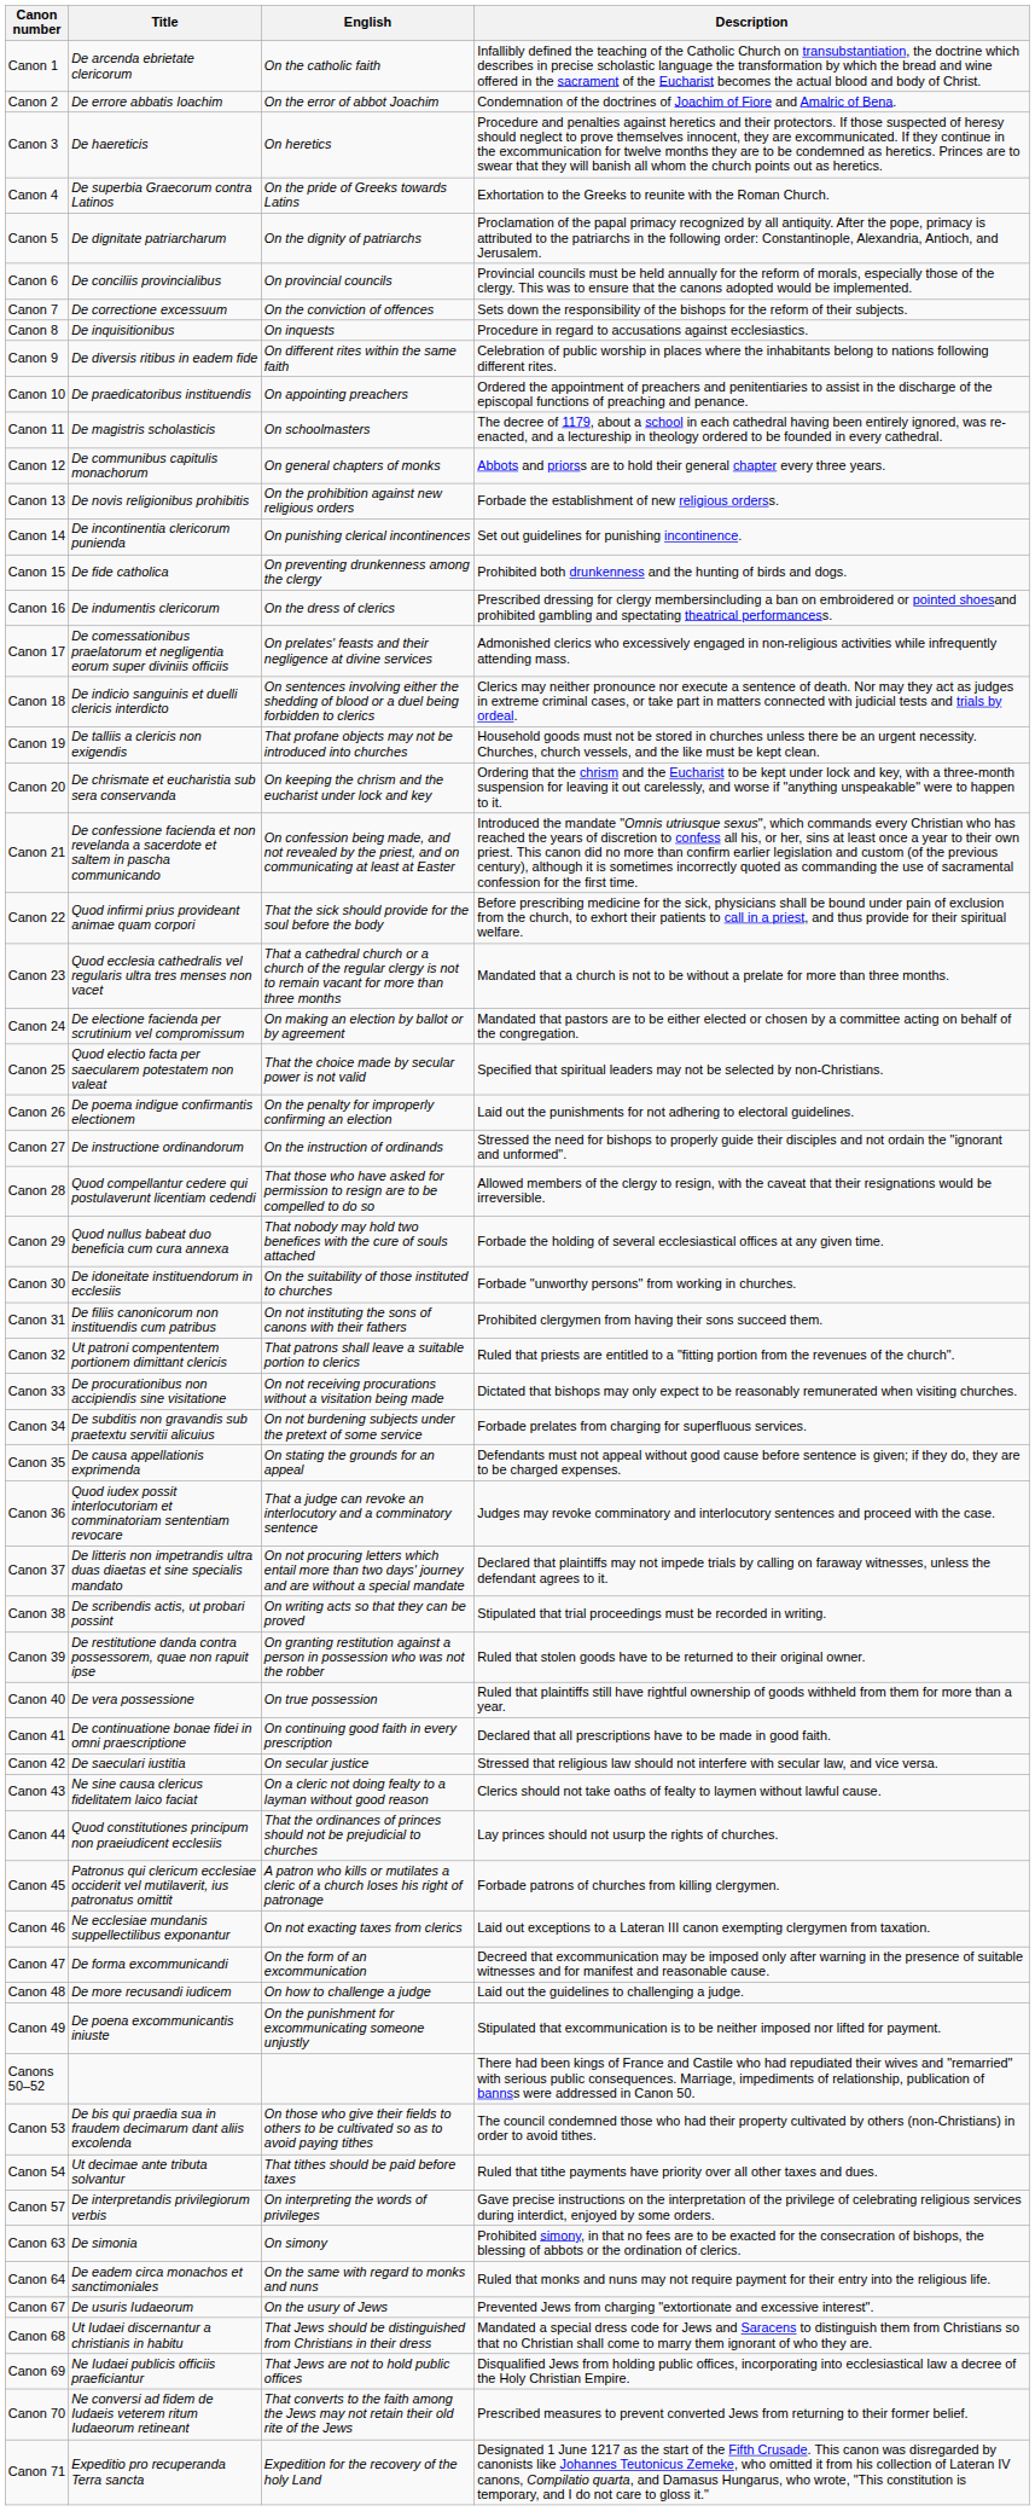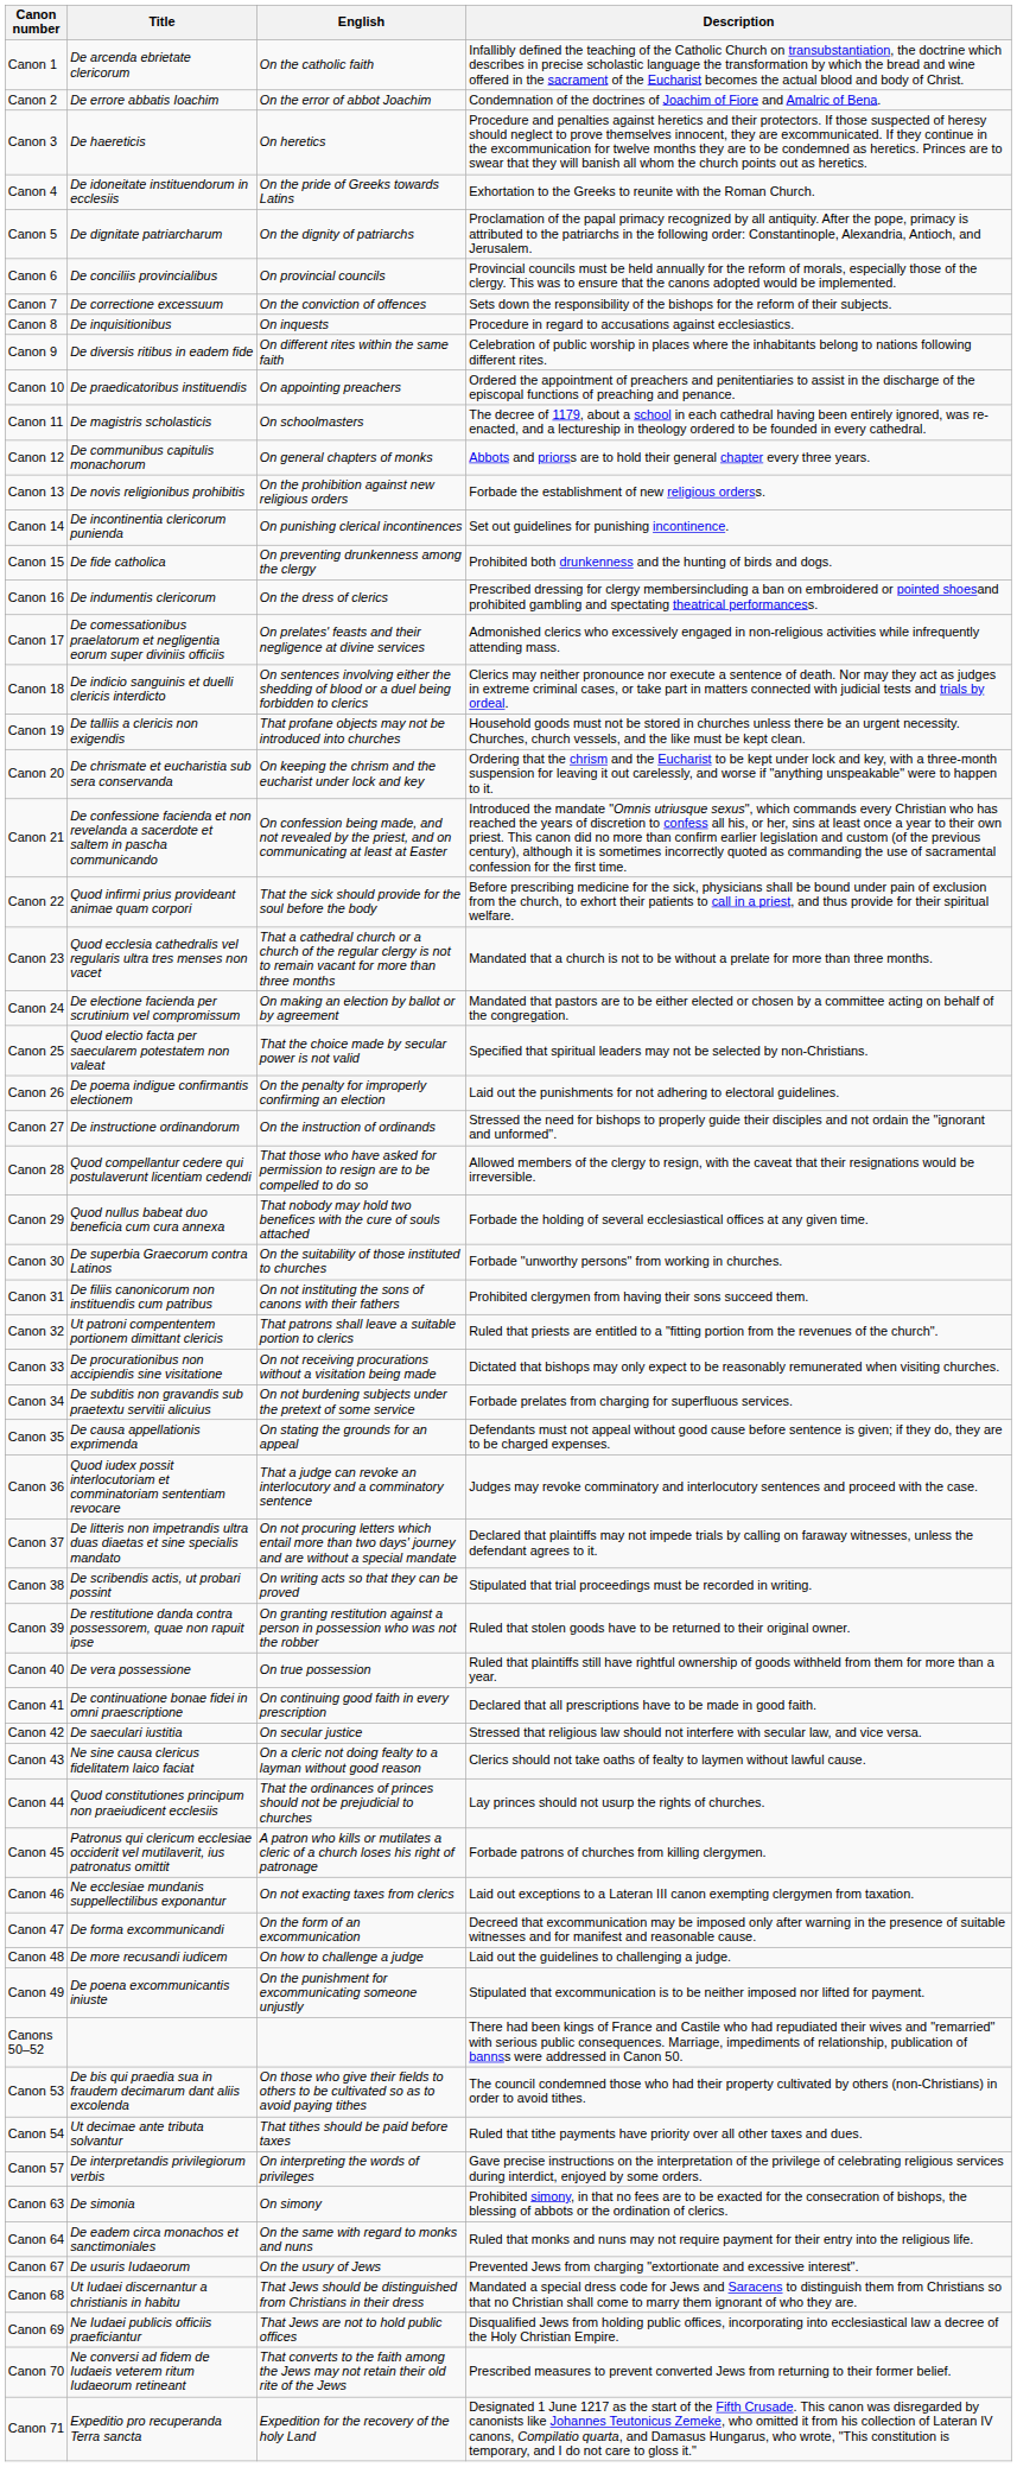 <table class="wikitable">
 <tr>
 <th>Canon number</th>
 <th>Title</th>
 <th>English</th>
 <th>Description</th>
 </tr>
 <tr>
 <td>Canon 1</td>
 <td><em>De arcenda ebrietate clericorum</em></td>
 <td><em>On the catholic faith</em></td>
 <td>Infallibly defined the teaching of the Catholic Church on <a href='#'>transubstantiation</a>, the doctrine which describes in precise scholastic language the transformation by which the bread and wine offered in the <a href='#'>sacrament</a> of the <a href='#'>Eucharist</a> becomes the actual blood and body of Christ.</td>
 </tr>
 <tr>
 <td>Canon 2</td>
 <td><em>De errore abbatis Ioachim</em></td>
 <td><em>On the error of abbot Joachim</em></td>
 <td>Condemnation of the doctrines of <a href='#'>Joachim of Fiore</a> and <a href='#'>Amalric of Bena</a>.</td>
 </tr>
 <tr>
 <td>Canon 3</td>
 <td><em>De haereticis</em></td>
 <td><em>On heretics</em></td>
 <td>Procedure and penalties against heretics and their protectors. If those suspected of heresy should neglect to prove themselves innocent, they are excommunicated. If they continue in the excommunication for twelve months they are to be condemned as heretics. Princes are to swear that they will banish all whom the church points out as heretics.</td>
 </tr>
 <tr>
 <td>Canon 4</td>
-<td><em>De superbia Graecorum contra Latinos</em></td>
+<td><em>De idoneitate instituendorum in ecclesiis</em></td>
 <td><em>On the pride of Greeks towards Latins</em></td>
 <td>Exhortation to the Greeks to reunite with the Roman Church.</td>
 </tr>
 <tr>
 <td>Canon 5</td>
 <td><em>De dignitate patriarcharum</em></td>
 <td><em>On the dignity of patriarchs</em></td>
 <td>Proclamation of the papal primacy recognized by all antiquity. After the pope, primacy is attributed to the patriarchs in the following order: Constantinople, Alexandria, Antioch, and Jerusalem.</td>
 </tr>
 <tr>
 <td>Canon 6</td>
 <td><em>De conciliis provincialibus</em></td>
 <td><em>On provincial councils</em></td>
 <td>Provincial councils must be held annually for the reform of morals, especially those of the clergy. This was to ensure that the canons adopted would be implemented.</td>
 </tr>
 <tr>
 <td>Canon 7</td>
 <td><em>De correctione excessuum</em></td>
 <td><em>On the conviction of offences</em></td>
 <td>Sets down the responsibility of the bishops for the reform of their subjects.</td>
 </tr>
 <tr>
 <td>Canon 8</td>
 <td><em>De inquisitionibus</em></td>
 <td><em>On inquests</em></td>
 <td>Procedure in regard to accusations against ecclesiastics.</td>
 </tr>
 <tr>
 <td>Canon 9</td>
 <td><em>De diversis ritibus in eadem fide</em></td>
 <td><em>On different rites within the same faith</em></td>
 <td>Celebration of public worship in places where the inhabitants belong to nations following different rites.</td>
 </tr>
 <tr>
 <td>Canon 10</td>
 <td><em>De praedicatoribus instituendis</em></td>
 <td><em>On appointing preachers</em></td>
 <td>Ordered the appointment of preachers and penitentiaries to assist in the discharge of the episcopal functions of preaching and penance.</td>
 </tr>
 <tr>
 <td>Canon 11</td>
 <td><em>De magistris scholasticis</em></td>
 <td><em>On schoolmasters</em></td>
 <td>The decree of <a href='#'>1179</a>, about a <a href='#'>school</a> in each cathedral having been entirely ignored, was re-enacted, and a lectureship in theology ordered to be founded in every cathedral.</td>
 </tr>
 <tr>
 <td>Canon 12</td>
 <td><em>De communibus capitulis monachorum</em></td>
 <td><em>On general chapters of monks</em></td>
 <td><a href='#'>Abbots</a> and <a href='#'>priors</a>s are to hold their general <a href='#'>chapter</a> every three years.</td>
 </tr>
 <tr>
 <td>Canon 13</td>
 <td><em>De novis religionibus prohibitis</em></td>
 <td><em>On the prohibition against new religious orders</em></td>
 <td>Forbade the establishment of new <a href='#'>religious orders</a>s.</td>
 </tr>
 <tr>
 <td>Canon 14</td>
 <td><em>De incontinentia clericorum punienda</em></td>
 <td><em>On punishing clerical incontinences</em></td>
 <td>Set out guidelines for punishing <a href='#'>incontinence</a>.</td>
 </tr>
 <tr>
 <td>Canon 15</td>
 <td><em>De fide catholica</em></td>
 <td><em>On preventing drunkenness among the clergy</em></td>
 <td>Prohibited both <a href='#'>drunkenness</a> and the hunting of birds and dogs.</td>
 </tr>
 <tr>
 <td>Canon 16</td>
 <td><em>De indumentis clericorum</em></td>
 <td><em>On the dress of clerics</em></td>
 <td>Prescribed dressing for clergy membersincluding a ban on embroidered or <a href='#'>pointed shoes</a>and prohibited gambling and spectating <a href='#'>theatrical performances</a>s.</td>
 </tr>
 <tr>
 <td>Canon 17</td>
 <td><em>De comessationibus praelatorum et negligentia eorum super diviniis officiis</em></td>
 <td><em>On prelates' feasts and their negligence at divine services</em></td>
 <td>Admonished clerics who excessively engaged in non-religious activities while infrequently attending mass.</td>
 </tr>
 <tr>
 <td>Canon 18</td>
 <td><em>De indicio sanguinis et duelli clericis interdicto</em></td>
 <td><em>On sentences involving either the shedding of blood or a duel being forbidden to clerics</em></td>
 <td>Clerics may neither pronounce nor execute a sentence of death. Nor may they act as judges in extreme criminal cases, or take part in matters connected with judicial tests and <a href='#'>trials by ordeal</a>.</td>
 </tr>
 <tr>
 <td>Canon 19</td>
 <td><em>De talliis a clericis non exigendis</em></td>
 <td><em>That profane objects may not be introduced into churches</em></td>
 <td>Household goods must not be stored in churches unless there be an urgent necessity. Churches, church vessels, and the like must be kept clean.</td>
 </tr>
 <tr>
 <td>Canon 20</td>
 <td><em>De chrismate et eucharistia sub sera conservanda</em></td>
 <td><em>On keeping the chrism and the eucharist under lock and key</em></td>
 <td>Ordering that the <a href='#'>chrism</a> and the <a href='#'>Eucharist</a> to be kept under lock and key, with a three-month suspension for leaving it out carelessly, and worse if "anything unspeakable" were to happen to it.</td>
 </tr>
 <tr>
 <td>Canon 21</td>
 <td><em>De confessione facienda et non revelanda a sacerdote et saltem in pascha communicando</em></td>
 <td><em>On confession being made, and not revealed by the priest, and on communicating at least at Easter</em></td>
 <td>Introduced the mandate "<em>Omnis utriusque sexus</em>", which commands every Christian who has reached the years of discretion to <a href='#'>confess</a> all his, or her, sins at least once a year to their own priest. This canon did no more than confirm earlier legislation and custom (of the previous century), although it is sometimes incorrectly quoted as commanding the use of sacramental confession for the first time.</td>
 </tr>
 <tr>
 <td>Canon 22</td>
 <td><em>Quod infirmi prius provideant animae quam corpori</em></td>
 <td><em>That the sick should provide for the soul before the body</em></td>
 <td>Before prescribing medicine for the sick, physicians shall be bound under pain of exclusion from the church, to exhort their patients to <a href='#'>call in a priest</a>, and thus provide for their spiritual welfare.</td>
 </tr>
 <tr>
 <td>Canon 23</td>
 <td><em>Quod ecclesia cathedralis vel regularis ultra tres menses non vacet</em></td>
 <td><em>That a cathedral church or a church of the regular clergy is not to remain vacant for more than three months</em></td>
 <td>Mandated that a church is not to be without a prelate for more than three months.</td>
 </tr>
 <tr>
 <td>Canon 24</td>
 <td><em>De electione facienda per scrutinium vel compromissum</em></td>
 <td><em>On making an election by ballot or by agreement</em></td>
 <td>Mandated that pastors are to be either elected or chosen by a committee acting on behalf of the congregation.</td>
 </tr>
 <tr>
 <td>Canon 25</td>
 <td><em>Quod electio facta per saecularem potestatem non valeat</em></td>
 <td><em>That the choice made by secular power is not valid</em></td>
 <td>Specified that spiritual leaders may not be selected by non-Christians.</td>
 </tr>
 <tr>
 <td>Canon 26</td>
 <td><em>De poema indigue confirmantis electionem</em></td>
 <td><em>On the penalty for improperly confirming an election</em></td>
 <td>Laid out the punishments for not adhering to electoral guidelines.</td>
 </tr>
 <tr>
 <td>Canon 27</td>
 <td><em>De instructione ordinandorum</em></td>
 <td><em>On the instruction of ordinands</em></td>
 <td>Stressed the need for bishops to properly guide their disciples and not ordain the "ignorant and unformed".</td>
 </tr>
 <tr>
 <td>Canon 28</td>
 <td><em>Quod compellantur cedere qui postulaverunt licentiam cedendi</em></td>
 <td><em>That those who have asked for permission to resign are to be compelled to do so</em></td>
 <td>Allowed members of the clergy to resign, with the caveat that their resignations would be irreversible.</td>
 </tr>
 <tr>
 <td>Canon 29</td>
 <td><em>Quod nullus babeat duo beneficia cum cura annexa</em></td>
 <td><em>That nobody may hold two benefices with the cure of souls attached</em></td>
 <td>Forbade the holding of several ecclesiastical offices at any given time.</td>
 </tr>
 <tr>
 <td>Canon 30</td>
-<td><em>De idoneitate instituendorum in ecclesiis</em></td>
+<td><em>De superbia Graecorum contra Latinos</em></td>
 <td><em>On the suitability of those instituted to churches</em></td>
 <td>Forbade "unworthy persons" from working in churches.</td>
 </tr>
 <tr>
 <td>Canon 31</td>
 <td><em>De filiis canonicorum non instituendis cum patribus</em></td>
 <td><em>On not instituting the sons of canons with their fathers</em></td>
 <td>Prohibited clergymen from having their sons succeed them.</td>
 </tr>
 <tr>
 <td>Canon 32</td>
 <td><em>Ut patroni compententem portionem dimittant clericis</em></td>
 <td><em>That patrons shall leave a suitable portion to clerics</em></td>
 <td>Ruled that priests are entitled to a "fitting portion from the revenues of the church".</td>
 </tr>
 <tr>
 <td>Canon 33</td>
 <td><em>De procurationibus non accipiendis sine visitatione</em></td>
 <td><em>On not receiving procurations without a visitation being made</em></td>
 <td>Dictated that bishops may only expect to be reasonably remunerated when visiting churches.</td>
 </tr>
 <tr>
 <td>Canon 34</td>
 <td><em>De subditis non gravandis sub praetextu servitii alicuius</em></td>
 <td><em>On not burdening subjects under the pretext of some service</em></td>
 <td>Forbade prelates from charging for superfluous services.</td>
 </tr>
 <tr>
 <td>Canon 35</td>
 <td><em>De causa appellationis exprimenda</em></td>
 <td><em>On stating the grounds for an appeal</em></td>
 <td>Defendants must not appeal without good cause before sentence is given; if they do, they are to be charged expenses.</td>
 </tr>
 <tr>
 <td>Canon 36</td>
 <td><em>Quod iudex possit interlocutoriam et comminatoriam sententiam revocare</em></td>
 <td><em>That a judge can revoke an interlocutory and a comminatory sentence</em></td>
 <td>Judges may revoke comminatory and interlocutory sentences and proceed with the case.</td>
 </tr>
 <tr>
 <td>Canon 37</td>
 <td><em>De litteris non impetrandis ultra duas diaetas et sine specialis mandato</em></td>
 <td><em>On not procuring letters which entail more than two days' journey and are without a special mandate</em></td>
 <td>Declared that plaintiffs may not impede trials by calling on faraway witnesses, unless the defendant agrees to it.</td>
 </tr>
 <tr>
 <td>Canon 38</td>
 <td><em>De scribendis actis, ut probari possint</em></td>
 <td><em>On writing acts so that they can be proved</em></td>
 <td>Stipulated that trial proceedings must be recorded in writing.</td>
 </tr>
 <tr>
 <td>Canon 39</td>
 <td><em>De restitutione danda contra possessorem, quae non rapuit ipse</em></td>
 <td><em>On granting restitution against a person in possession who was not the robber</em></td>
 <td>Ruled that stolen goods have to be returned to their original owner.</td>
 </tr>
 <tr>
 <td>Canon 40</td>
 <td><em>De vera possessione</em></td>
 <td><em>On true possession</em></td>
 <td>Ruled that plaintiffs still have rightful ownership of goods withheld from them for more than a year.</td>
 </tr>
 <tr>
 <td>Canon 41</td>
 <td><em>De continuatione bonae fidei in omni praescriptione</em></td>
 <td><em>On continuing good faith in every prescription</em></td>
 <td>Declared that all prescriptions have to be made in good faith.</td>
 </tr>
 <tr>
 <td>Canon 42</td>
 <td><em>De saeculari iustitia</em></td>
 <td><em>On secular justice</em></td>
 <td>Stressed that religious law should not interfere with secular law, and vice versa.</td>
 </tr>
 <tr>
 <td>Canon 43</td>
 <td><em>Ne sine causa clericus fidelitatem laico faciat</em></td>
 <td><em>On a cleric not doing fealty to a layman without good reason</em></td>
 <td>Clerics should not take oaths of fealty to laymen without lawful cause.</td>
 </tr>
 <tr>
 <td>Canon 44</td>
 <td><em>Quod constitutiones principum non praeiudicent ecclesiis</em></td>
 <td><em>That the ordinances of princes should not be prejudicial to churches</em></td>
 <td>Lay princes should not usurp the rights of churches.</td>
 </tr>
 <tr>
 <td>Canon 45</td>
 <td><em>Patronus qui clericum ecclesiae occiderit vel mutilaverit, ius patronatus omittit</em></td>
 <td><em>A patron who kills or mutilates a cleric of a church loses his right of patronage</em></td>
 <td>Forbade patrons of churches from killing clergymen.</td>
 </tr>
 <tr>
 <td>Canon 46</td>
 <td><em>Ne ecclesiae mundanis suppellectilibus exponantur</em></td>
 <td><em>On not exacting taxes from clerics</em></td>
 <td>Laid out exceptions to a Lateran III canon exempting clergymen from taxation.</td>
 </tr>
 <tr>
 <td>Canon 47</td>
 <td><em>De forma excommunicandi</em></td>
 <td><em>On the form of an excommunication</em></td>
 <td>Decreed that excommunication may be imposed only after warning in the presence of suitable witnesses and for manifest and reasonable cause.</td>
 </tr>
 <tr>
 <td>Canon 48</td>
 <td><em>De more recusandi iudicem</em></td>
 <td><em>On how to challenge a judge</em></td>
 <td>Laid out the guidelines to challenging a judge.</td>
 </tr>
 <tr>
 <td>Canon 49</td>
 <td><em>De poena excommunicantis iniuste</em></td>
 <td><em>On the punishment for excommunicating someone unjustly</em></td>
 <td>Stipulated that excommunication is to be neither imposed nor lifted for payment.</td>
 </tr>
 <tr>
 <td>Canons 50–52</td>
 <td></td>
 <td></td>
 <td>There had been kings of France and Castile who had repudiated their wives and "remarried" with serious public consequences. Marriage, impediments of relationship, publication of <a href='#'>banns</a>s were addressed in Canon 50.</td>
 </tr>
 <tr>
 <td>Canon 53</td>
 <td><em>De bis qui praedia sua in fraudem decimarum dant aliis excolenda</em></td>
 <td><em>On those who give their fields to others to be cultivated so as to avoid paying tithes</em></td>
 <td>The council condemned those who had their property cultivated by others (non-Christians) in order to avoid tithes.</td>
 </tr>
 <tr>
 <td>Canon 54</td>
 <td><em>Ut decimae ante tributa solvantur</em></td>
 <td><em>That tithes should be paid before taxes</em></td>
 <td>Ruled that tithe payments have priority over all other taxes and dues.</td>
 </tr>
 <tr>
 <td>Canon 57</td>
 <td><em>De interpretandis privilegiorum verbis</em></td>
 <td><em>On interpreting the words of privileges</em></td>
 <td>Gave precise instructions on the interpretation of the privilege of celebrating religious services during interdict, enjoyed by some orders.</td>
 </tr>
 <tr>
 <td>Canon 63</td>
 <td><em>De simonia</em></td>
 <td><em>On simony</em></td>
 <td>Prohibited <a href='#'>simony</a>, in that no fees are to be exacted for the consecration of bishops, the blessing of abbots or the ordination of clerics.</td>
 </tr>
 <tr>
 <td>Canon 64</td>
 <td><em>De eadem circa monachos et sanctimoniales</em></td>
 <td><em>On the same with regard to monks and nuns</em></td>
 <td>Ruled that monks and nuns may not require payment for their entry into the religious life.</td>
 </tr>
 <tr>
 <td>Canon 67</td>
 <td><em>De usuris Iudaeorum</em></td>
 <td><em>On the usury of Jews</em></td>
 <td>Prevented Jews from charging "extortionate and excessive interest".</td>
 </tr>
 <tr>
 <td>Canon 68</td>
 <td><em>Ut Iudaei discernantur a christianis in habitu</em></td>
 <td><em>That Jews should be distinguished from Christians in their dress</em></td>
 <td>Mandated a special dress code for Jews and <a href='#'>Saracens</a> to distinguish them from Christians so that no Christian shall come to marry them ignorant of who they are.</td>
 </tr>
 <tr>
 <td>Canon 69</td>
 <td><em>Ne Iudaei publicis officiis praeficiantur</em></td>
 <td><em>That Jews are not to hold public offices</em></td>
 <td>Disqualified Jews from holding public offices, incorporating into ecclesiastical law a decree of the Holy Christian Empire.</td>
 </tr>
 <tr>
 <td>Canon 70</td>
 <td><em>Ne conversi ad fidem de Iudaeis veterem ritum Iudaeorum retineant</em></td>
 <td><em>That converts to the faith among the Jews may not retain their old rite of the Jews</em></td>
 <td>Prescribed measures to prevent converted Jews from returning to their former belief.</td>
 </tr>
 <tr>
 <td>Canon 71</td>
 <td><em>Expeditio pro recuperanda Terra sancta</em></td>
 <td><em>Expedition for the recovery of the holy Land</em></td>
 <td>Designated 1 June 1217 as the start of the <a href='#'>Fifth Crusade</a>. This canon was disregarded by canonists like <a href='#'>Johannes Teutonicus Zemeke</a>, who omitted it from his collection of Lateran IV canons, <em>Compilatio quarta</em>, and Damasus Hungarus, who wrote, "This constitution is temporary, and I do not care to gloss it."</td>
 </tr>
 </table>
